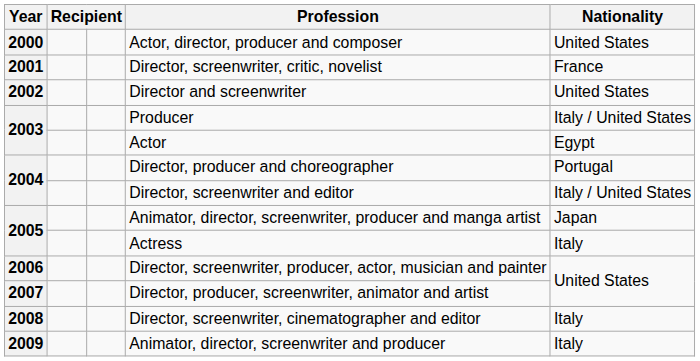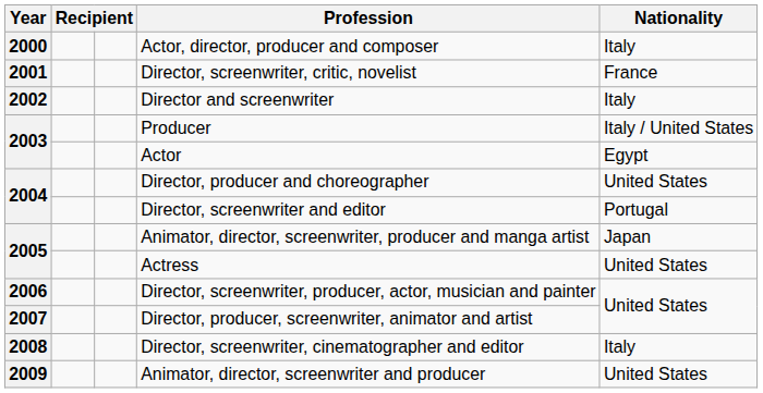 <table class="wikitable sortable">
 <tr>
 <th>Year</th>
 <th colspan="2">Recipient</th>
 <th class=unsortable>Profession</th>
 <th>Nationality</th>
 </tr>
 <tr>
 <th style="text-align:center;">2000 <br></th>
 <td></td>
 <td></td>
 <td>Actor, director, producer and composer</td>
-<td>United States</td>
+<td>Italy</td>
 </tr>
 <tr>
 <th style="text-align:center;">2001 <br></th>
 <td></td>
 <td></td>
 <td>Director, screenwriter, critic, novelist</td>
 <td>France</td>
 </tr>
 <tr>
 <th style="text-align:center;">2002 <br></th>
 <td></td>
 <td></td>
 <td>Director and screenwriter</td>
-<td>United States</td>
+<td>Italy</td>
 </tr>
 <tr>
 <th rowspan="2" style="text-align:center;">2003 <br></th>
 <td></td>
 <td></td>
 <td>Producer</td>
 <td>Italy / United States</td>
 </tr>
 <tr>
 <td></td>
 <td></td>
 <td>Actor</td>
 <td>Egypt</td>
 </tr>
 <tr>
 <th rowspan="2" style="text-align:center;">2004 <br></th>
 <td></td>
 <td></td>
 <td>Director, producer and choreographer</td>
-<td>Portugal</td>
+<td>United States</td>
 </tr>
 <tr>
 <td></td>
 <td></td>
 <td>Director, screenwriter and editor</td>
-<td>Italy / United States</td>
+<td>Portugal</td>
 </tr>
 <tr>
 <th rowspan="2" style="text-align:center;">2005 <br></th>
 <td></td>
 <td></td>
 <td>Animator, director, screenwriter, producer and manga artist</td>
 <td>Japan</td>
 </tr>
 <tr>
 <td></td>
 <td></td>
 <td>Actress</td>
-<td>Italy</td>
+<td>United States</td>
 </tr>
 <tr>
 <th style="text-align:center;">2006 <br></th>
 <td></td>
 <td></td>
 <td>Director, screenwriter, producer, actor, musician and painter</td>
 <td rowspan="2">United States</td>
 </tr>
 <tr>
 <th style="text-align:center;">2007 <br></th>
 <td></td>
 <td></td>
 <td>Director, producer, screenwriter, animator and artist</td>
 </tr>
 <tr>
 <th style="text-align:center;">2008 <br></th>
 <td></td>
 <td></td>
 <td>Director, screenwriter, cinematographer and editor</td>
 <td>Italy</td>
 </tr>
 <tr>
 <th style="text-align:center;">2009 <br></th>
 <td></td>
 <td></td>
 <td>Animator, director, screenwriter and producer</td>
-<td>Italy</td>
+<td>United States</td>
 </tr>
 </table>
